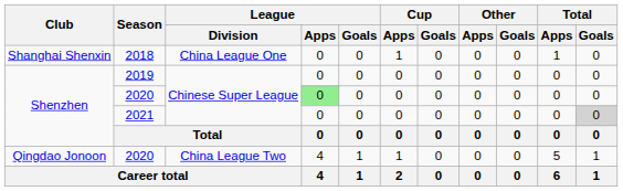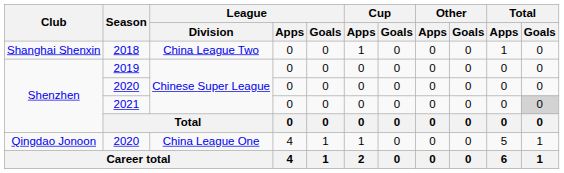 <table class="wikitable" style="text-align: center">
 <tr>
 <th rowspan="2">Club</th>
 <th rowspan="2">Season</th>
 <th colspan="3">League</th>
 <th colspan="2">Cup</th>
 <th colspan="2">Other</th>
 <th colspan="2">Total</th>
 </tr>
 <tr>
 <th>Division</th>
 <th>Apps</th>
 <th>Goals</th>
 <th>Apps</th>
 <th>Goals</th>
 <th>Apps</th>
 <th>Goals</th>
 <th>Apps</th>
 <th>Goals</th>
 </tr>
 <tr>
 <td><a href='#'>Shanghai Shenxin</a></td>
 <td><a href='#'>2018</a></td>
-<td><a href='#'>China League One</a></td>
+<td><a href='#'>China League Two</a></td>
 <td>0</td>
 <td>0</td>
 <td>1</td>
 <td>0</td>
 <td>0</td>
 <td>0</td>
 <td>1</td>
 <td>0</td>
 </tr>
 <tr>
 <td rowspan="4"><a href='#'>Shenzhen</a></td>
 <td><a href='#'>2019</a></td>
 <td rowspan="3"><a href='#'>Chinese Super League</a></td>
 <td>0</td>
 <td>0</td>
 <td>0</td>
 <td>0</td>
 <td>0</td>
 <td>0</td>
 <td>0</td>
 <td>0</td>
 </tr>
 <tr>
 <td><a href='#'>2020</a></td>
-<td style="background: lightgreen;">0</td>
+<td>0</td>
 <td>0</td>
 <td>0</td>
 <td>0</td>
 <td>0</td>
 <td>0</td>
 <td>0</td>
 <td>0</td>
 </tr>
 <tr>
 <td><a href='#'>2021</a></td>
 <td>0</td>
 <td>0</td>
 <td>0</td>
 <td>0</td>
 <td>0</td>
 <td>0</td>
 <td>0</td>
 <td style="background: lightgrey;">0</td>
 </tr>
 <tr>
 <th colspan=2>Total</th>
 <th>0</th>
 <th>0</th>
 <th>0</th>
 <th>0</th>
 <th>0</th>
 <th>0</th>
 <th>0</th>
 <th>0</th>
 </tr>
 <tr>
 <td><a href='#'>Qingdao Jonoon</a></td>
 <td><a href='#'>2020</a></td>
-<td><a href='#'>China League Two</a></td>
+<td><a href='#'>China League One</a></td>
 <td>4</td>
 <td>1</td>
 <td>1</td>
 <td>0</td>
 <td>0</td>
 <td>0</td>
 <td>5</td>
 <td>1</td>
 </tr>
 <tr>
 <th colspan=3>Career total</th>
 <th>4</th>
 <th>1</th>
 <th>2</th>
 <th>0</th>
 <th>0</th>
 <th>0</th>
 <th>6</th>
 <th>1</th>
 </tr>
 </table>
